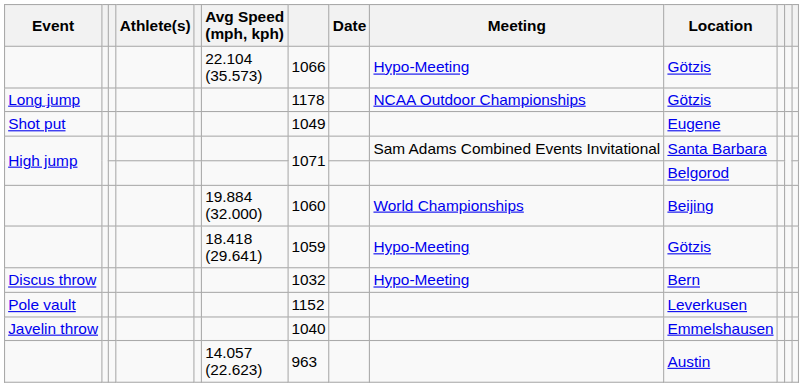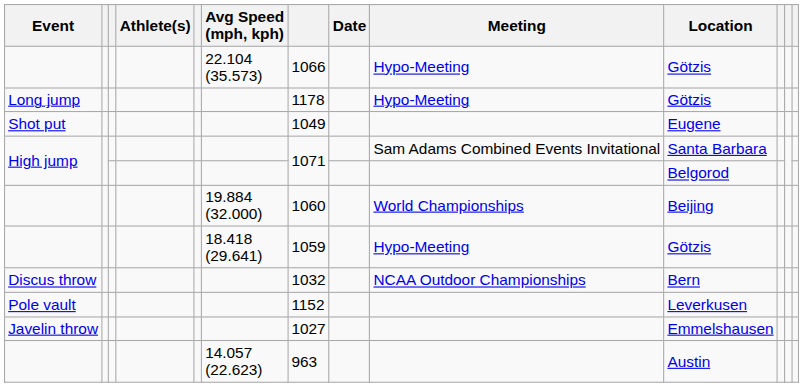 <table class="wikitable sortable plainrowheaders" style="font-size:90%;">
 <tr>
 <th>Event</th>
 <th></th>
 <th class="unsortable"></th>
 <th>Athlete(s)</th>
 <th></th>
 <th>Avg Speed<br>(mph, kph)</th>
 <th></th>
 <th>Date</th>
 <th>Meeting</th>
 <th>Location</th>
 <th></th>
 <th class="unsortable"></th>
 <th class="unsortable"></th>
 </tr>
 <tr>
 <td></td>
 <td></td>
 <td></td>
 <td></td>
 <td></td>
 <td>22.104<br>(35.573)</td>
 <td>1066</td>
 <td></td>
 <td><a href='#'>Hypo-Meeting</a></td>
 <td><a href='#'>Götzis</a></td>
 <td></td>
 <td></td>
 <td></td>
 </tr>
 <tr>
 <td><a href='#'>Long jump</a></td>
 <td></td>
 <td></td>
 <td></td>
 <td></td>
 <td></td>
 <td>1178</td>
 <td></td>
-<td><a href='#'>NCAA Outdoor Championships</a></td>
+<td><a href='#'>Hypo-Meeting</a></td>
 <td><a href='#'>Götzis</a></td>
 <td></td>
 <td></td>
 <td></td>
 </tr>
 <tr>
 <td><a href='#'>Shot put</a></td>
 <td></td>
 <td></td>
 <td></td>
 <td></td>
 <td></td>
 <td>1049</td>
 <td></td>
 <td></td>
 <td><a href='#'>Eugene</a></td>
 <td></td>
 <td></td>
 <td></td>
 </tr>
 <tr>
 <td rowspan=2><a href='#'>High jump</a></td>
 <td rowspan=2></td>
 <td></td>
 <td></td>
 <td></td>
 <td></td>
 <td rowspan=2>1071</td>
 <td></td>
 <td>Sam Adams Combined Events Invitational</td>
 <td><a href='#'>Santa Barbara</a></td>
 <td></td>
 <td rowspan=2></td>
 <td></td>
 </tr>
 <tr>
 <td></td>
 <td></td>
 <td></td>
 <td></td>
 <td></td>
 <td></td>
 <td><a href='#'>Belgorod</a></td>
 <td></td>
 </tr>
 <tr>
 <td></td>
 <td></td>
 <td></td>
 <td></td>
 <td></td>
 <td>19.884<br>(32.000)</td>
 <td>1060</td>
 <td></td>
 <td><a href='#'>World Championships</a></td>
 <td><a href='#'>Beijing</a></td>
 <td></td>
 <td></td>
 <td></td>
 </tr>
 <tr>
 <td></td>
 <td></td>
 <td></td>
 <td></td>
 <td></td>
 <td>18.418<br>(29.641)</td>
 <td>1059</td>
 <td></td>
 <td><a href='#'>Hypo-Meeting</a></td>
 <td><a href='#'>Götzis</a></td>
 <td></td>
 <td></td>
 <td></td>
 </tr>
 <tr>
 <td><a href='#'>Discus throw</a></td>
 <td></td>
 <td></td>
 <td></td>
 <td></td>
 <td></td>
 <td>1032</td>
 <td></td>
-<td><a href='#'>Hypo-Meeting</a></td>
+<td><a href='#'>NCAA Outdoor Championships</a></td>
 <td><a href='#'>Bern</a></td>
 <td></td>
 <td></td>
 <td></td>
 </tr>
 <tr>
 <td><a href='#'>Pole vault</a></td>
 <td></td>
 <td></td>
 <td></td>
 <td></td>
 <td></td>
 <td>1152</td>
 <td></td>
 <td></td>
 <td><a href='#'>Leverkusen</a></td>
 <td></td>
 <td></td>
 <td></td>
 </tr>
 <tr>
 <td><a href='#'>Javelin throw</a></td>
 <td></td>
 <td></td>
 <td></td>
 <td></td>
 <td></td>
-<td>1040</td>
+<td>1027</td>
 <td></td>
 <td></td>
 <td><a href='#'>Emmelshausen</a></td>
 <td></td>
 <td></td>
 <td></td>
 </tr>
 <tr>
 <td></td>
 <td></td>
 <td></td>
 <td></td>
 <td></td>
 <td>14.057<br>(22.623)</td>
 <td>963</td>
 <td></td>
 <td></td>
 <td><a href='#'>Austin</a></td>
 <td></td>
 <td></td>
 <td></td>
 </tr>
 </table>
